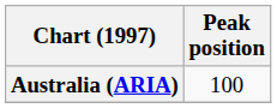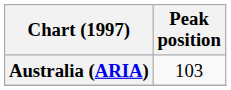 <table class="wikitable sortable plainrowheaders" style="text-align:center">
 <tr>
 <th scope="col">Chart (1997)</th>
 <th scope="col">Peak<br>position</th>
 </tr>
 <tr>
 <th scope="row">Australia (<a href='#'>ARIA</a>)</th>
-<td align="center">100</td>
+<td align="center">103</td>
 </tr>
 <tr>
 </tr>
 <tr>
 </tr>
 <tr>
 </tr>
 <tr>
 </tr>
 <tr>
 </tr>
 <tr>
 </tr>
 <tr>
 </tr>
 <tr>
 </tr>
 </table>
